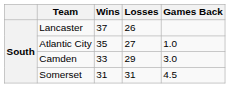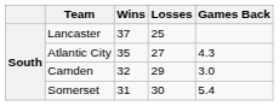 <table class="wikitable">
 <tr>
 <th></th>
 <th>Team</th>
 <th>Wins</th>
 <th>Losses</th>
 <th>Games Back</th>
 </tr>
 <tr>
 <th rowspan="4">South</th>
 <td>Lancaster</td>
 <td>37</td>
-<td>26</td>
+<td>25</td>
 <td> </td>
 </tr>
 <tr>
 <td>Atlantic City</td>
 <td>35</td>
 <td>27</td>
-<td>1.0</td>
+<td>4.3</td>
 </tr>
 <tr>
 <td>Camden</td>
-<td>33</td>
+<td>32</td>
 <td>29</td>
 <td>3.0</td>
 </tr>
 <tr>
 <td>Somerset</td>
 <td>31</td>
-<td>31</td>
-<td>4.5</td>
+<td>30</td>
+<td>5.4</td>
 </tr>
 </table>
